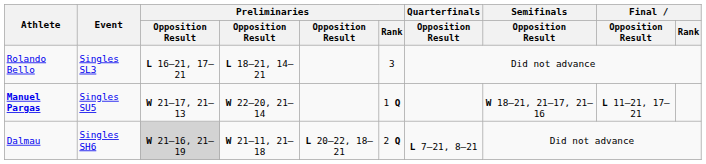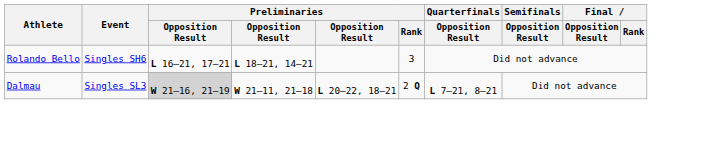 <table class=wikitable style="font-size:90%">
 <tr>
 <th rowspan="2">Athlete</th>
 <th rowspan="2">Event</th>
 <th colspan="4">Preliminaries</th>
 <th>Quarterfinals</th>
 <th>Semifinals</th>
 <th colspan="2">Final / </th>
 </tr>
 <tr style="font-size:95%">
 <th>Opposition<br>Result</th>
 <th>Opposition<br>Result</th>
 <th>Opposition<br>Result</th>
 <th>Rank</th>
 <th>Opposition<br>Result</th>
 <th>Opposition<br>Result</th>
 <th>Opposition<br>Result</th>
 <th>Rank</th>
 </tr>
 <tr align=center>
 <td align=left><a href='#'>Rolando Bello</a></td>
-<td align=left><a href='#'>Singles SL3</a></td>
+<td align=left><a href='#'>Singles SH6</a></td>
 <td><br><strong>L</strong> 16–21, 17–21</td>
 <td><br><strong>L</strong> 18–21, 14–21</td>
 <td></td>
 <td>3</td>
 <td colspan=4>Did not advance</td>
 </tr>
 <tr align=center>
-<td align=left><strong><a href='#'>Manuel  Pargas</a></strong></td>
-<td align=left><a href='#'>Singles SU5</a></td>
-<td><br><strong>W</strong> 21–17, 21–13</td>
-<td><br><strong>W</strong> 22–20, 21–14</td>
-<td></td>
-<td>1 <strong>Q</strong></td>
-<td></td>
-<td><br><strong>W</strong> 18–21, 21–17, 21–16</td>
-<td><br><strong>L</strong> 11–21, 17–21</td>
-<td></td>
-</tr>
-<tr align=center>
 <td align=left><a href='#'> Dalmau</a></td>
-<td align=left><a href='#'>Singles SH6</a></td>
+<td align=left><a href='#'>Singles SL3</a></td>
 <td style="background: lightgrey;"><br><strong>W</strong> 21–16, 21–19</td>
 <td><br><strong>W</strong> 21–11, 21–18</td>
 <td><br><strong>L</strong> 20–22, 18–21</td>
 <td>2 <strong>Q</strong></td>
 <td><br><strong>L</strong> 7–21, 8–21</td>
 <td colspan=3>Did not advance</td>
 </tr>
 </table>
